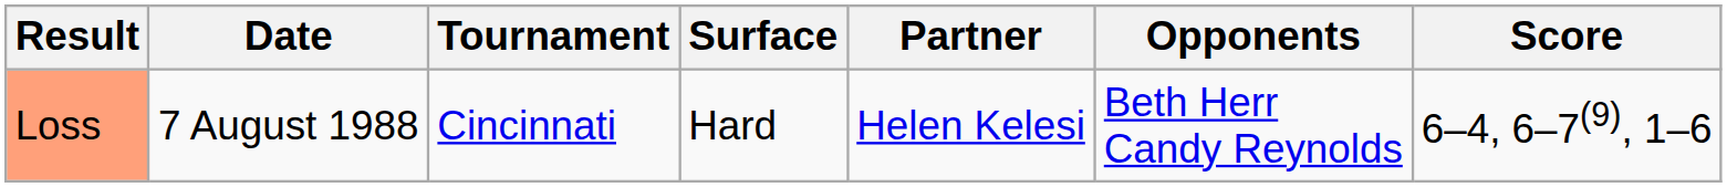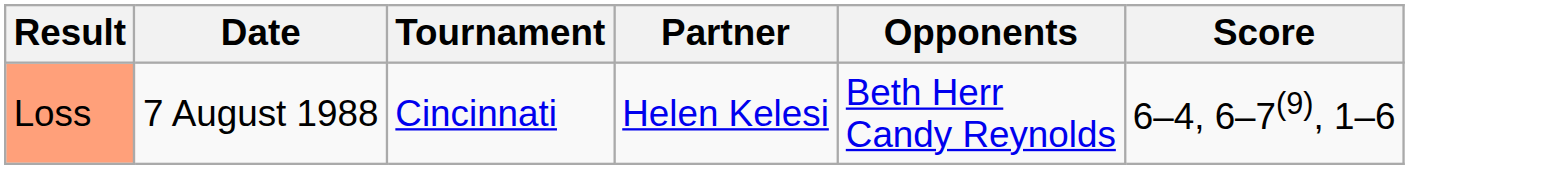 <table class="sortable wikitable">
 <tr>
 <th>Result</th>
 <th>Date</th>
 <th>Tournament</th>
-<th>Surface</th>
 <th>Partner</th>
 <th>Opponents</th>
 <th class="unsortable">Score</th>
 </tr>
 <tr>
 <td style="background:#FFA07A;">Loss</td>
 <td>7 August 1988</td>
 <td><a href='#'>Cincinnati</a></td>
-<td>Hard</td>
 <td> <a href='#'>Helen Kelesi</a></td>
 <td> <a href='#'>Beth Herr</a> <br>  <a href='#'>Candy Reynolds</a></td>
 <td>6–4, 6–7<sup>(9)</sup>, 1–6</td>
 </tr>
 </table>
